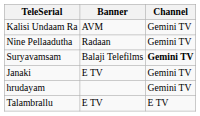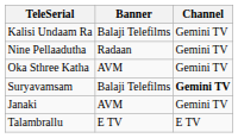 <table class="wikitable">
 <tr>
 <th>TeleSerial</th>
 <th>Banner</th>
 <th>Channel</th>
 </tr>
 <tr>
 <td>Kalisi Undaam Ra</td>
-<td>AVM</td>
+<td>Balaji Telefilms</td>
 <td>Gemini TV</td>
 </tr>
 <tr>
 <td>Nine Pellaadutha</td>
 <td>Radaan</td>
+<td>Gemini TV</td>
+</tr>
+<tr>
+<td>Oka Sthree Katha</td>
+<td>AVM</td>
 <td>Gemini TV</td>
 </tr>
 <tr>
 <td>Suryavamsam</td>
 <td>Balaji Telefilms</td>
 <td><strong>Gemini TV</strong></td>
 </tr>
 <tr>
 <td>Janaki</td>
-<td>E TV</td>
-<td>Gemini TV</td>
-</tr>
-<tr>
-<td>hrudayam</td>
-<td></td>
+<td>AVM</td>
 <td>Gemini TV</td>
 </tr>
 <tr>
 <td>Talambrallu</td>
 <td>E TV</td>
 <td>E TV</td>
 </tr>
 </table>
